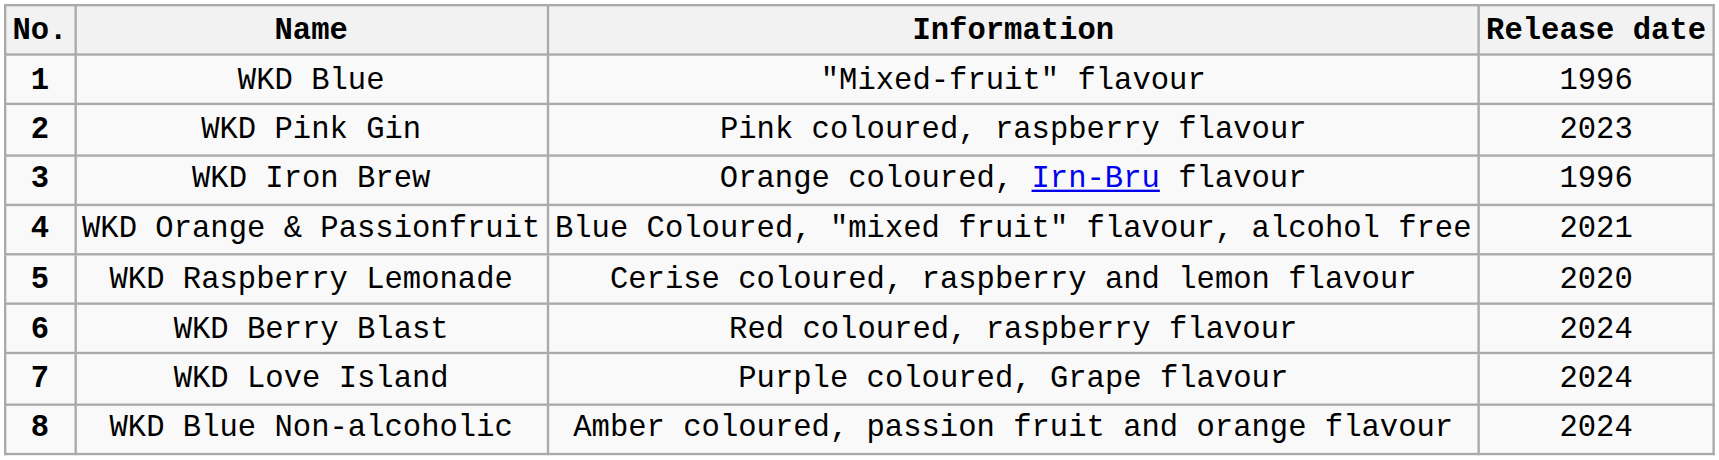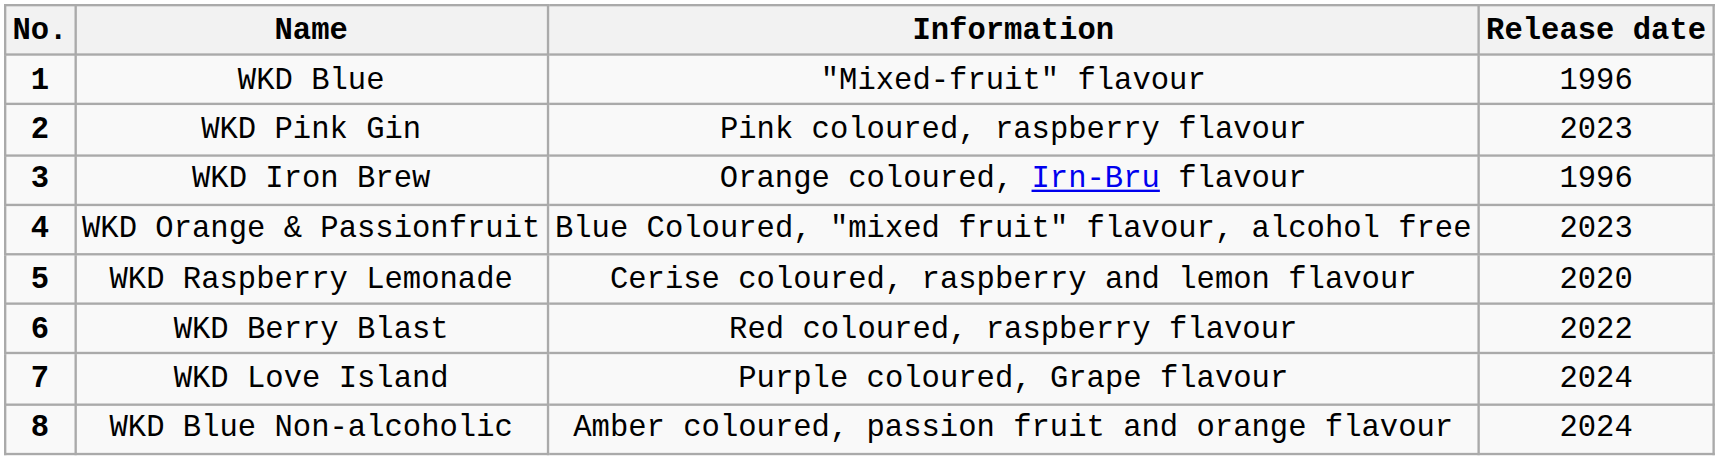 <table class="wikitable sortable" style="text-align:center;">
 <tr>
 <th>No.</th>
 <th>Name</th>
 <th>Information</th>
 <th>Release date</th>
 </tr>
 <tr>
 <td><strong>1</strong></td>
 <td>WKD Blue</td>
 <td>"Mixed-fruit" flavour</td>
 <td>1996</td>
 </tr>
 <tr>
 <td><strong>2</strong></td>
 <td>WKD Pink Gin</td>
 <td>Pink coloured, raspberry flavour</td>
 <td>2023</td>
 </tr>
 <tr>
 <td><strong>3</strong></td>
 <td>WKD Iron Brew</td>
 <td>Orange coloured, <a href='#'>Irn-Bru</a> flavour</td>
 <td>1996</td>
 </tr>
 <tr>
 <td><strong>4</strong></td>
 <td>WKD Orange & Passionfruit</td>
 <td>Blue Coloured, "mixed fruit" flavour, alcohol free</td>
-<td>2021</td>
+<td>2023</td>
 </tr>
 <tr>
 <td><strong>5</strong></td>
 <td>WKD Raspberry Lemonade</td>
 <td>Cerise coloured, raspberry and lemon flavour</td>
 <td>2020</td>
 </tr>
 <tr>
 <td><strong>6</strong></td>
 <td>WKD Berry Blast</td>
 <td>Red coloured, raspberry flavour</td>
-<td>2024</td>
+<td>2022</td>
 </tr>
 <tr>
 <td><strong>7</strong></td>
 <td>WKD Love Island</td>
 <td>Purple coloured, Grape flavour</td>
 <td>2024</td>
 </tr>
 <tr>
 <td><strong>8</strong></td>
 <td>WKD Blue Non-alcoholic</td>
 <td>Amber coloured, passion fruit and orange flavour</td>
 <td>2024</td>
 </tr>
 </table>
